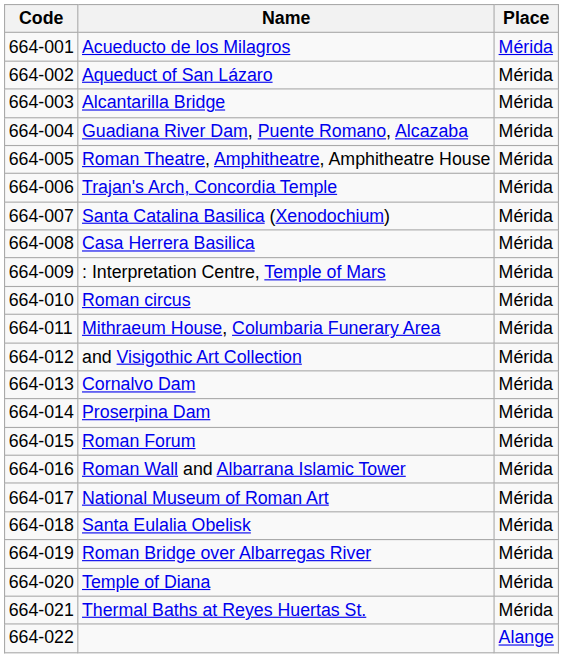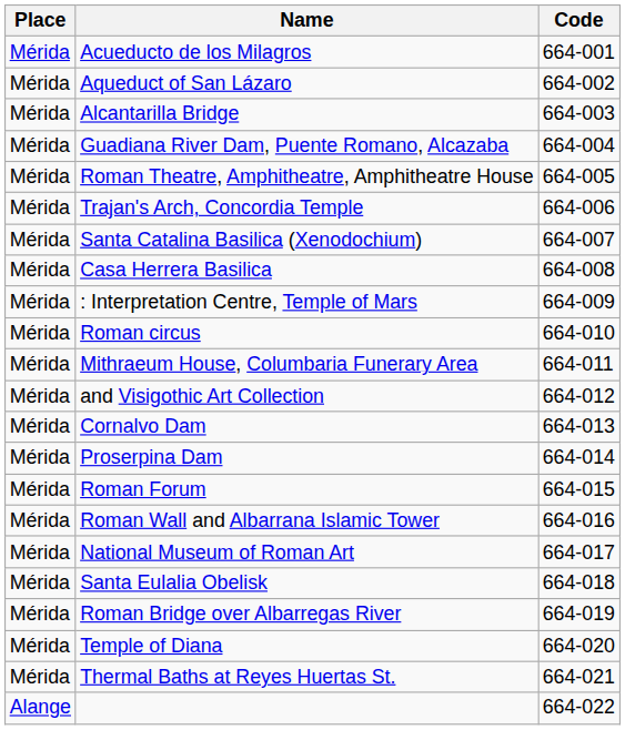 <table class="wikitable">
 <tr>
+<th>Place</th>
+<th>Name</th>
 <th>Code</th>
-<th>Name</th>
-<th>Place</th>
 </tr>
 <tr>
+<td><a href='#'>Mérida</a></td>
+<td><a href='#'>Acueducto de los Milagros</a></td>
 <td>664-001</td>
-<td><a href='#'>Acueducto de los Milagros</a></td>
-<td><a href='#'>Mérida</a></td>
 </tr>
 <tr>
+<td>Mérida</td>
+<td><a href='#'>Aqueduct of San Lázaro</a></td>
 <td>664-002</td>
-<td><a href='#'>Aqueduct of San Lázaro</a></td>
-<td>Mérida</td>
 </tr>
 <tr>
+<td>Mérida</td>
+<td><a href='#'>Alcantarilla Bridge</a></td>
 <td>664-003</td>
-<td><a href='#'>Alcantarilla Bridge</a></td>
-<td>Mérida</td>
 </tr>
 <tr>
+<td>Mérida</td>
+<td><a href='#'>Guadiana River Dam</a>, <a href='#'>Puente Romano</a>, <a href='#'>Alcazaba</a></td>
 <td>664-004</td>
-<td><a href='#'>Guadiana River Dam</a>, <a href='#'>Puente Romano</a>, <a href='#'>Alcazaba</a></td>
-<td>Mérida</td>
 </tr>
 <tr>
+<td>Mérida</td>
+<td><a href='#'>Roman Theatre</a>, <a href='#'>Amphitheatre</a>, Amphitheatre House</td>
 <td>664-005</td>
-<td><a href='#'>Roman Theatre</a>, <a href='#'>Amphitheatre</a>, Amphitheatre House</td>
-<td>Mérida</td>
 </tr>
 <tr>
+<td>Mérida</td>
+<td><a href='#'>Trajan's Arch, Concordia Temple</a></td>
 <td>664-006</td>
-<td><a href='#'>Trajan's Arch, Concordia Temple</a></td>
-<td>Mérida</td>
 </tr>
 <tr>
+<td>Mérida</td>
+<td><a href='#'>Santa Catalina Basilica</a> (<a href='#'>Xenodochium</a>)</td>
 <td>664-007</td>
-<td><a href='#'>Santa Catalina Basilica</a> (<a href='#'>Xenodochium</a>)</td>
-<td>Mérida</td>
 </tr>
 <tr>
+<td>Mérida</td>
+<td><a href='#'>Casa Herrera Basilica</a></td>
 <td>664-008</td>
-<td><a href='#'>Casa Herrera Basilica</a></td>
-<td>Mérida</td>
 </tr>
 <tr>
+<td>Mérida</td>
+<td>: Interpretation Centre, <a href='#'>Temple of Mars</a></td>
 <td>664-009</td>
-<td>: Interpretation Centre, <a href='#'>Temple of Mars</a></td>
-<td>Mérida</td>
 </tr>
 <tr>
+<td>Mérida</td>
+<td><a href='#'>Roman circus</a></td>
 <td>664-010</td>
-<td><a href='#'>Roman circus</a></td>
-<td>Mérida</td>
 </tr>
 <tr>
+<td>Mérida</td>
+<td><a href='#'>Mithraeum House</a>, <a href='#'>Columbaria Funerary Area</a></td>
 <td>664-011</td>
-<td><a href='#'>Mithraeum House</a>, <a href='#'>Columbaria Funerary Area</a></td>
-<td>Mérida</td>
 </tr>
 <tr>
+<td>Mérida</td>
+<td> and <a href='#'>Visigothic Art Collection</a></td>
 <td>664-012</td>
-<td> and <a href='#'>Visigothic Art Collection</a></td>
-<td>Mérida</td>
 </tr>
 <tr>
+<td>Mérida</td>
+<td><a href='#'>Cornalvo Dam</a></td>
 <td>664-013</td>
-<td><a href='#'>Cornalvo Dam</a></td>
-<td>Mérida</td>
 </tr>
 <tr>
+<td>Mérida</td>
+<td><a href='#'>Proserpina Dam</a></td>
 <td>664-014</td>
-<td><a href='#'>Proserpina Dam</a></td>
-<td>Mérida</td>
 </tr>
 <tr>
+<td>Mérida</td>
+<td><a href='#'>Roman Forum</a></td>
 <td>664-015</td>
-<td><a href='#'>Roman Forum</a></td>
-<td>Mérida</td>
 </tr>
 <tr>
+<td>Mérida</td>
+<td><a href='#'>Roman Wall</a> and <a href='#'>Albarrana Islamic Tower</a></td>
 <td>664-016</td>
-<td><a href='#'>Roman Wall</a> and <a href='#'>Albarrana Islamic Tower</a></td>
-<td>Mérida</td>
 </tr>
 <tr>
+<td>Mérida</td>
+<td><a href='#'>National Museum of Roman Art</a></td>
 <td>664-017</td>
-<td><a href='#'>National Museum of Roman Art</a></td>
-<td>Mérida</td>
 </tr>
 <tr>
+<td>Mérida</td>
+<td><a href='#'>Santa Eulalia Obelisk</a></td>
 <td>664-018</td>
-<td><a href='#'>Santa Eulalia Obelisk</a></td>
-<td>Mérida</td>
 </tr>
 <tr>
+<td>Mérida</td>
+<td><a href='#'>Roman Bridge over Albarregas River</a></td>
 <td>664-019</td>
-<td><a href='#'>Roman Bridge over Albarregas River</a></td>
-<td>Mérida</td>
 </tr>
 <tr>
+<td>Mérida</td>
+<td><a href='#'>Temple of Diana</a></td>
 <td>664-020</td>
-<td><a href='#'>Temple of Diana</a></td>
-<td>Mérida</td>
 </tr>
 <tr>
+<td>Mérida</td>
+<td><a href='#'>Thermal Baths at Reyes Huertas St.</a></td>
 <td>664-021</td>
-<td><a href='#'>Thermal Baths at Reyes Huertas St.</a></td>
-<td>Mérida</td>
 </tr>
 <tr>
+<td><a href='#'>Alange</a></td>
+<td></td>
 <td>664-022</td>
-<td></td>
-<td><a href='#'>Alange</a></td>
 </tr>
 </table>
